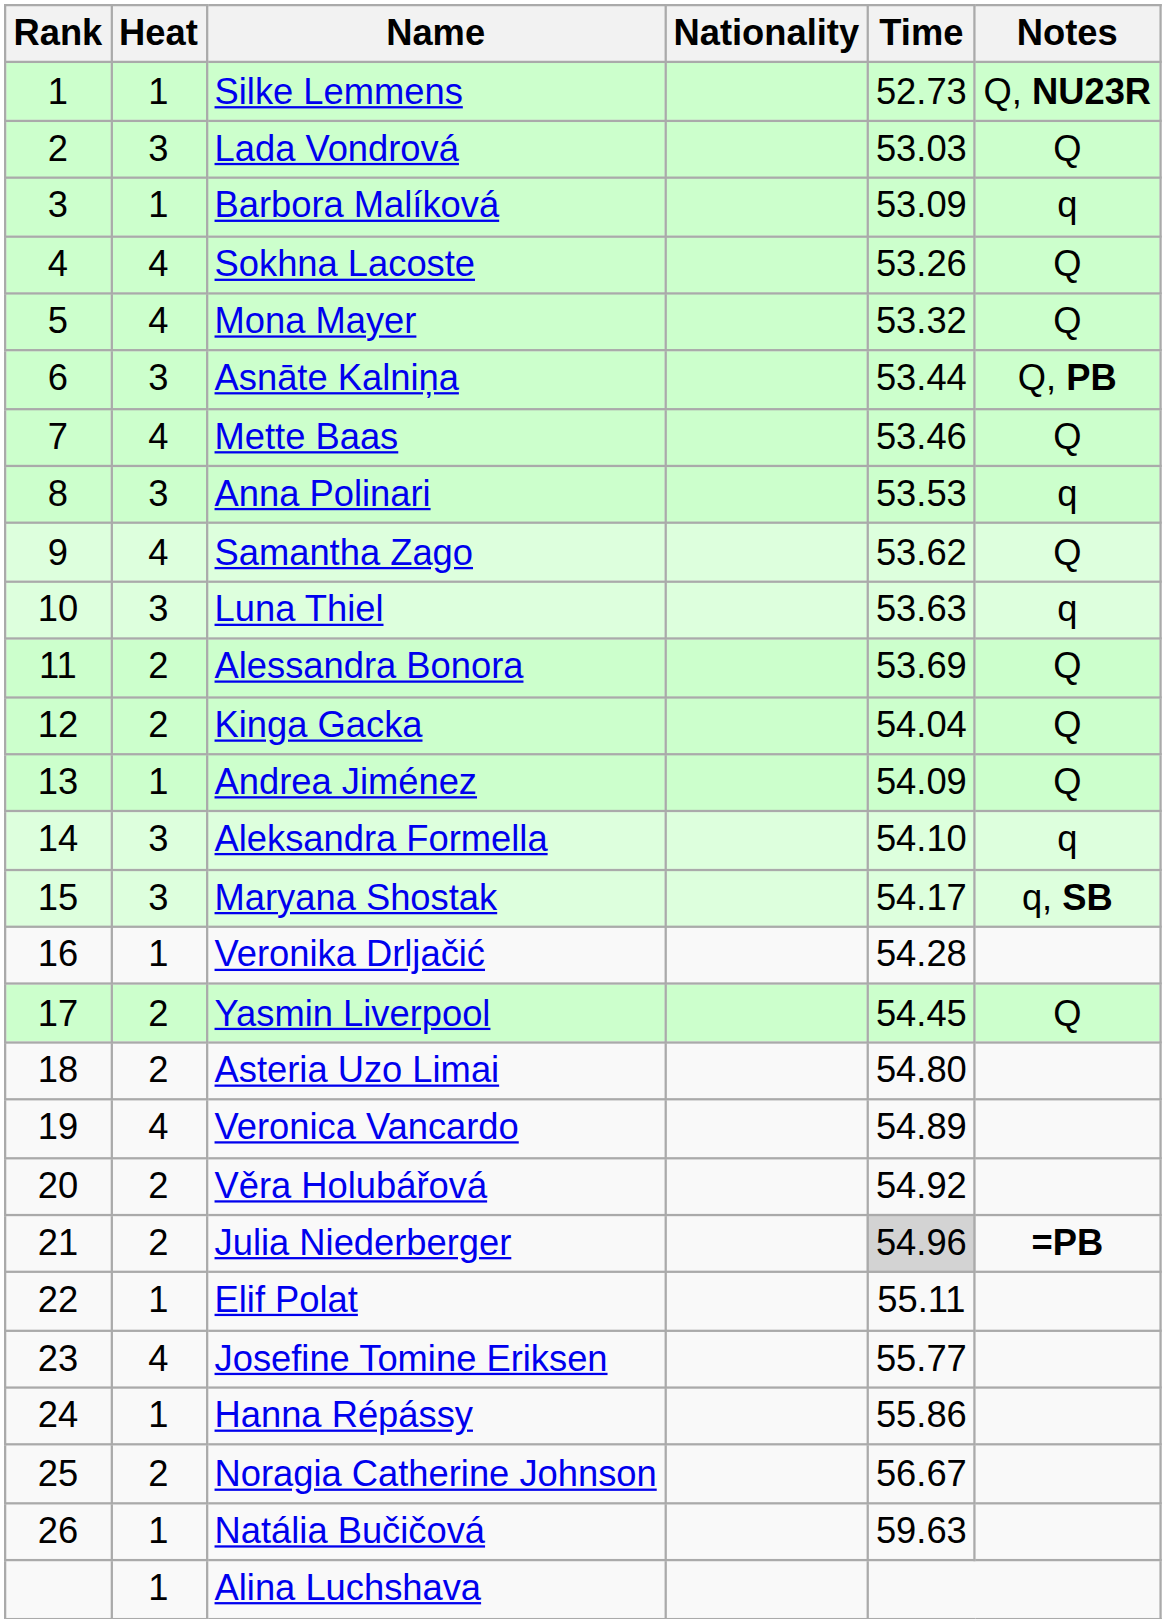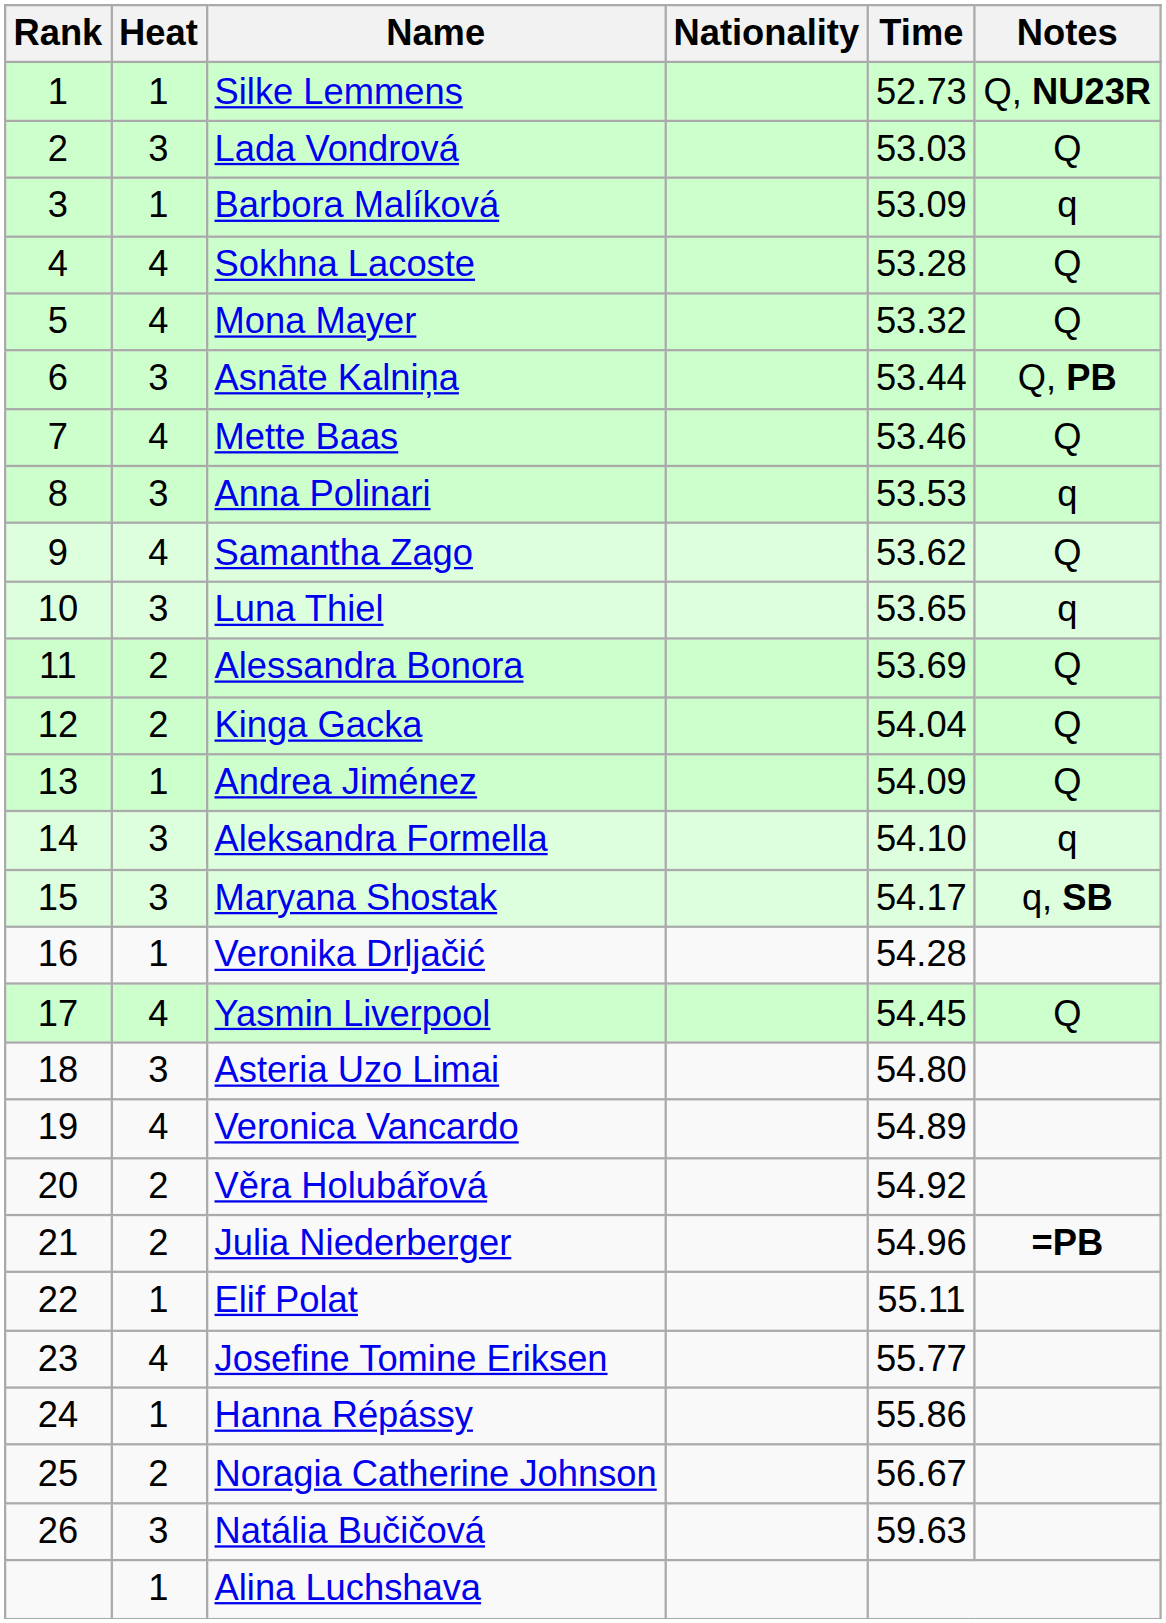 <table class="wikitable sortable" style="text-align:center;">
 <tr>
 <th>Rank</th>
 <th>Heat</th>
 <th>Name</th>
 <th>Nationality</th>
 <th>Time</th>
 <th>Notes</th>
 </tr>
 <tr bgcolor=ccffcc>
 <td>1</td>
 <td>1</td>
 <td align=left><a href='#'>Silke Lemmens</a></td>
 <td align=left></td>
 <td>52.73</td>
 <td>Q, <strong>NU23R</strong></td>
 </tr>
 <tr bgcolor=ccffcc>
 <td>2</td>
 <td>3</td>
 <td align=left><a href='#'>Lada Vondrová</a></td>
 <td align=left></td>
 <td>53.03</td>
 <td>Q</td>
 </tr>
 <tr bgcolor=ccffcc>
 <td>3</td>
 <td>1</td>
 <td align=left><a href='#'>Barbora Malíková</a></td>
 <td align=left></td>
 <td>53.09</td>
 <td>q</td>
 </tr>
 <tr bgcolor=ccffcc>
 <td>4</td>
 <td>4</td>
 <td align=left><a href='#'>Sokhna Lacoste</a></td>
 <td align=left></td>
-<td>53.26</td>
+<td>53.28</td>
 <td>Q</td>
 </tr>
 <tr bgcolor=ccffcc>
 <td>5</td>
 <td>4</td>
 <td align=left><a href='#'>Mona Mayer</a></td>
 <td align=left></td>
 <td>53.32</td>
 <td>Q</td>
 </tr>
 <tr bgcolor=ccffcc>
 <td>6</td>
 <td>3</td>
 <td align=left><a href='#'>Asnāte Kalniņa</a></td>
 <td align=left></td>
 <td>53.44</td>
 <td>Q, <strong>PB</strong></td>
 </tr>
 <tr bgcolor=ccffcc>
 <td>7</td>
 <td>4</td>
 <td align=left><a href='#'>Mette Baas</a></td>
 <td align=left></td>
 <td>53.46</td>
 <td>Q</td>
 </tr>
 <tr bgcolor=ccffcc>
 <td>8</td>
 <td>3</td>
 <td align=left><a href='#'>Anna Polinari</a></td>
 <td align=left></td>
 <td>53.53</td>
 <td>q</td>
 </tr>
 <tr bgcolor=ddffdd>
 <td>9</td>
 <td>4</td>
 <td align=left><a href='#'>Samantha Zago</a></td>
 <td align=left></td>
 <td>53.62</td>
 <td>Q</td>
 </tr>
 <tr bgcolor=ddffdd>
 <td>10</td>
 <td>3</td>
 <td align=left><a href='#'>Luna Thiel</a></td>
 <td align=left></td>
-<td>53.63</td>
+<td>53.65</td>
 <td>q</td>
 </tr>
 <tr bgcolor=ccffcc>
 <td>11</td>
 <td>2</td>
 <td align=left><a href='#'>Alessandra Bonora</a></td>
 <td align=left></td>
 <td>53.69</td>
 <td>Q</td>
 </tr>
 <tr bgcolor=ccffcc>
 <td>12</td>
 <td>2</td>
 <td align=left><a href='#'>Kinga Gacka</a></td>
 <td align=left></td>
 <td>54.04</td>
 <td>Q</td>
 </tr>
 <tr bgcolor=ccffcc>
 <td>13</td>
 <td>1</td>
 <td align=left><a href='#'>Andrea Jiménez</a></td>
 <td align=left></td>
 <td>54.09</td>
 <td>Q</td>
 </tr>
 <tr bgcolor=ddffdd>
 <td>14</td>
 <td>3</td>
 <td align=left><a href='#'>Aleksandra Formella</a></td>
 <td align=left></td>
 <td>54.10</td>
 <td>q</td>
 </tr>
 <tr bgcolor=ddffdd>
 <td>15</td>
 <td>3</td>
 <td align=left><a href='#'>Maryana Shostak</a></td>
 <td align=left></td>
 <td>54.17</td>
 <td>q, <strong>SB</strong></td>
 </tr>
 <tr>
 <td>16</td>
 <td>1</td>
 <td align=left><a href='#'>Veronika Drljačić</a></td>
 <td align=left></td>
 <td>54.28</td>
 <td></td>
 </tr>
 <tr bgcolor=ccffcc>
 <td>17</td>
-<td>2</td>
+<td>4</td>
 <td align=left><a href='#'>Yasmin Liverpool</a></td>
 <td align=left></td>
 <td>54.45</td>
 <td>Q</td>
 </tr>
 <tr>
 <td>18</td>
-<td>2</td>
+<td>3</td>
 <td align=left><a href='#'>Asteria Uzo Limai</a></td>
 <td align=left></td>
 <td>54.80</td>
 <td></td>
 </tr>
 <tr>
 <td>19</td>
 <td>4</td>
 <td align=left><a href='#'>Veronica Vancardo</a></td>
 <td align=left></td>
 <td>54.89</td>
 <td></td>
 </tr>
 <tr>
 <td>20</td>
 <td>2</td>
 <td align=left><a href='#'>Věra Holubářová</a></td>
 <td align=left></td>
 <td>54.92</td>
 <td></td>
 </tr>
 <tr>
 <td>21</td>
 <td>2</td>
 <td align=left><a href='#'>Julia Niederberger</a></td>
 <td align=left></td>
-<td style="background: lightgrey;">54.96</td>
+<td>54.96</td>
 <td><strong>=PB</strong></td>
 </tr>
 <tr>
 <td>22</td>
 <td>1</td>
 <td align=left><a href='#'>Elif Polat</a></td>
 <td align=left></td>
 <td>55.11</td>
 <td></td>
 </tr>
 <tr>
 <td>23</td>
 <td>4</td>
 <td align=left><a href='#'>Josefine Tomine Eriksen</a></td>
 <td align=left></td>
 <td>55.77</td>
 <td></td>
 </tr>
 <tr>
 <td>24</td>
 <td>1</td>
 <td align=left><a href='#'>Hanna Répássy</a></td>
 <td align=left></td>
 <td>55.86</td>
 <td></td>
 </tr>
 <tr>
 <td>25</td>
 <td>2</td>
 <td align=left><a href='#'>Noragia Catherine Johnson</a></td>
 <td align=left></td>
 <td>56.67</td>
 <td></td>
 </tr>
 <tr>
 <td>26</td>
-<td>1</td>
+<td>3</td>
 <td align=left><a href='#'>Natália Bučičová</a></td>
 <td align=left></td>
 <td>59.63</td>
 <td></td>
 </tr>
 <tr>
 <td></td>
 <td>1</td>
 <td align=left><a href='#'>Alina Luchshava</a></td>
 <td align=left></td>
 <td colspan=2></td>
 </tr>
 </table>
